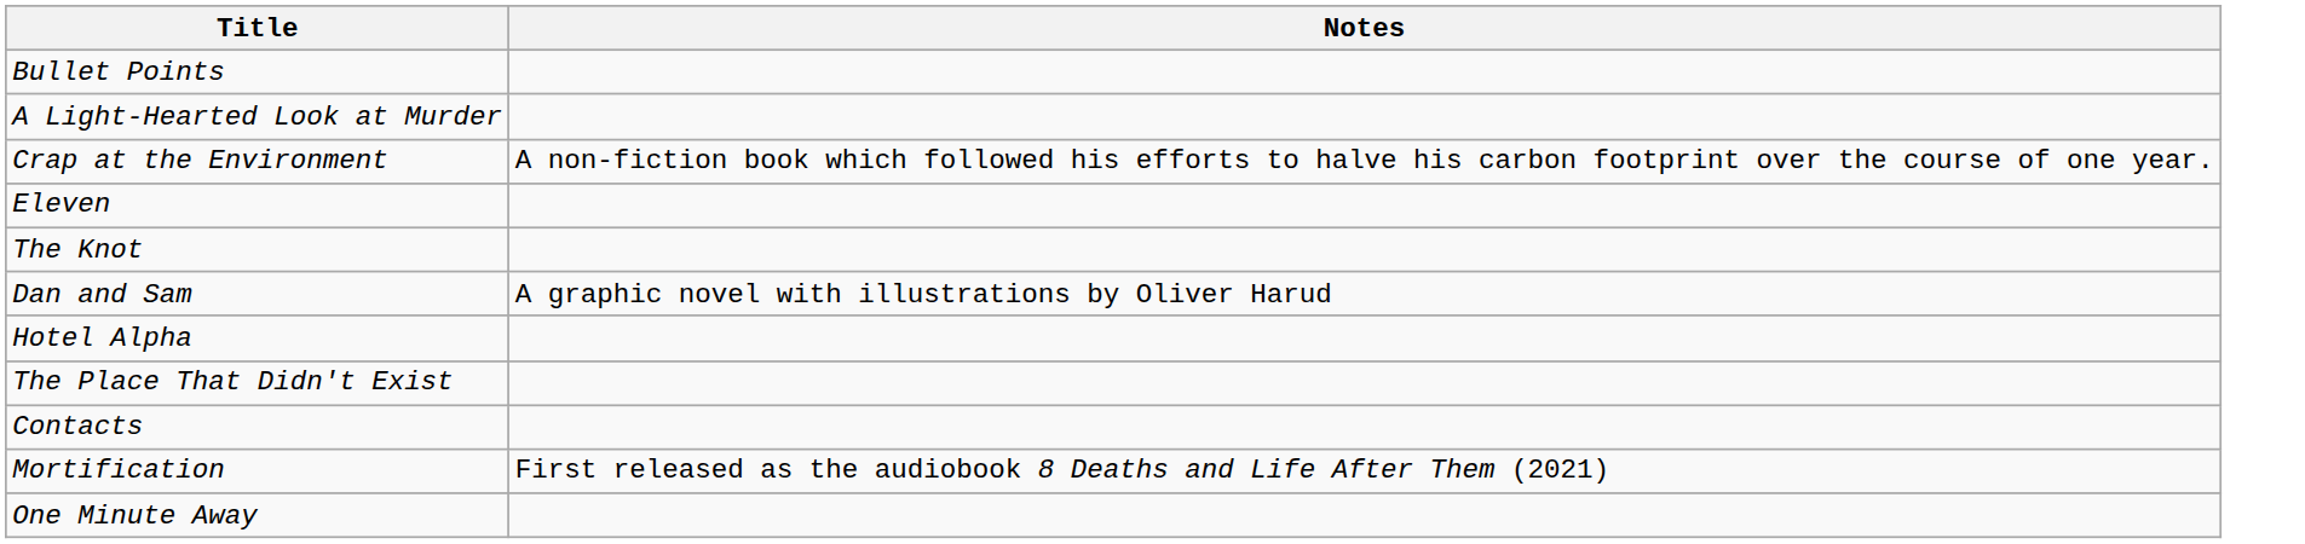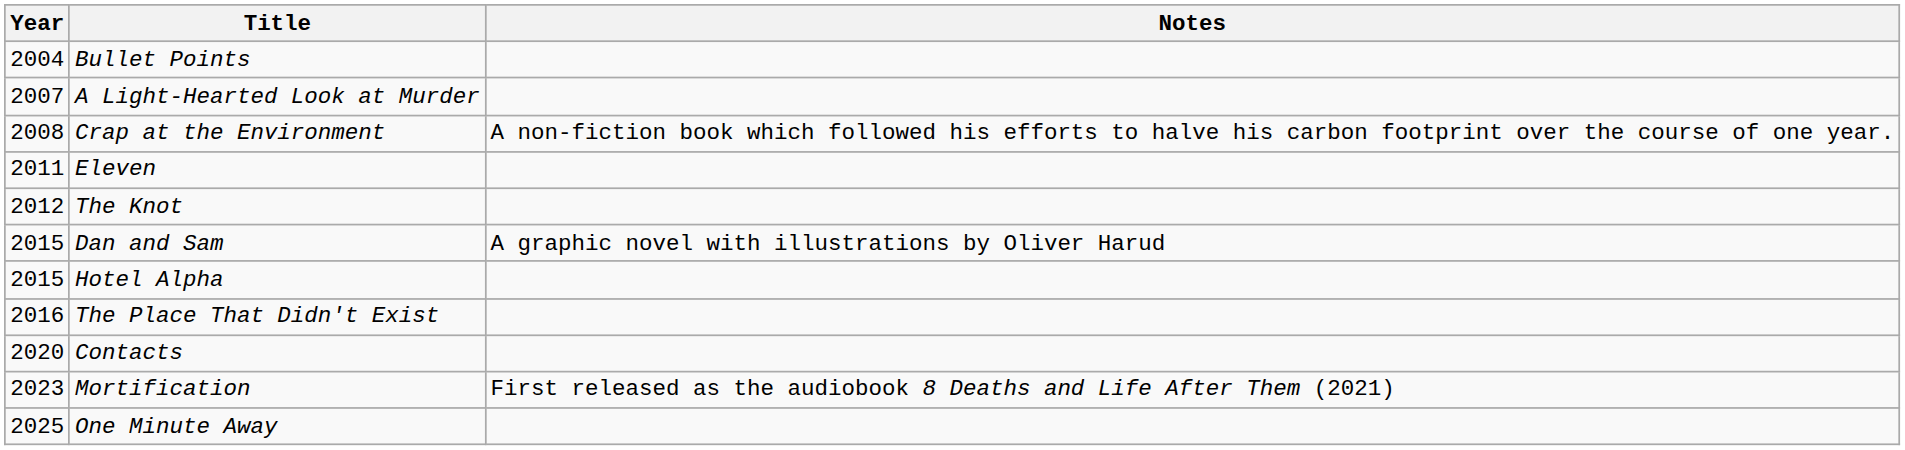 <table class="wikitable">
 <tr>
+<th>Year</th>
 <th>Title</th>
 <th>Notes</th>
 </tr>
 <tr>
+<td>2004</td>
 <td><em>Bullet Points</em></td>
 <td></td>
 </tr>
 <tr>
+<td>2007</td>
 <td><em>A Light-Hearted Look at Murder</em></td>
 <td></td>
 </tr>
 <tr>
+<td>2008</td>
 <td><em>Crap at the Environment</em></td>
 <td>A non-fiction book which followed his efforts to halve his carbon footprint over the course of one year.</td>
 </tr>
 <tr>
+<td>2011</td>
 <td><em>Eleven</em></td>
 <td></td>
 </tr>
 <tr>
+<td>2012</td>
 <td><em>The Knot</em></td>
 <td></td>
 </tr>
 <tr>
+<td>2015</td>
 <td><em>Dan and Sam</em></td>
 <td>A graphic novel with illustrations by Oliver Harud</td>
 </tr>
 <tr>
+<td>2015</td>
 <td><em>Hotel Alpha</em></td>
 <td></td>
 </tr>
 <tr>
+<td>2016</td>
 <td><em>The Place That Didn't Exist</em></td>
 <td></td>
 </tr>
 <tr>
+<td>2020</td>
 <td><em>Contacts</em></td>
 <td></td>
 </tr>
 <tr>
+<td>2023</td>
 <td><em>Mortification</em></td>
 <td>First released as the audiobook <em>8 Deaths and Life After Them</em> (2021)</td>
 </tr>
 <tr>
+<td>2025</td>
 <td><em>One Minute Away</em></td>
 <td></td>
 </tr>
 </table>
